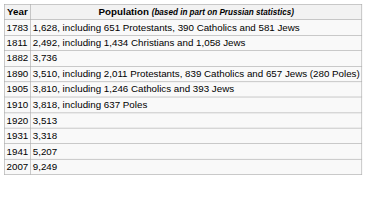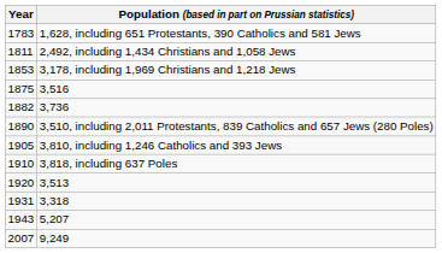 <table class="wikitable">
 <tr>
 <th>Year</th>
 <th>Population <small><em>(based in part on Prussian statistics)</em></small></th>
 </tr>
 <tr>
 <td>1783</td>
 <td>1,628, including 651 Protestants, 390 Catholics and 581 Jews</td>
 </tr>
 <tr>
 <td>1811</td>
 <td>2,492, including 1,434 Christians and 1,058 Jews</td>
+</tr>
+<tr>
+<td>1853</td>
+<td>3,178, including 1,969 Christians and 1,218 Jews</td>
+</tr>
+<tr>
+<td>1875</td>
+<td>3,516</td>
 </tr>
 <tr>
 <td>1882</td>
 <td>3,736</td>
 </tr>
 <tr>
 <td>1890</td>
 <td>3,510, including 2,011 Protestants, 839 Catholics and 657 Jews (280 Poles)</td>
 </tr>
 <tr>
 <td>1905</td>
 <td>3,810, including 1,246 Catholics and 393 Jews</td>
 </tr>
 <tr>
 <td>1910</td>
 <td>3,818, including 637 Poles</td>
 </tr>
 <tr>
 <td>1920</td>
 <td>3,513</td>
 </tr>
 <tr>
 <td>1931</td>
 <td>3,318</td>
 </tr>
 <tr>
-<td>1941</td>
+<td>1943</td>
 <td>5,207</td>
 </tr>
 <tr>
 <td>2007</td>
 <td>9,249</td>
 </tr>
 </table>
